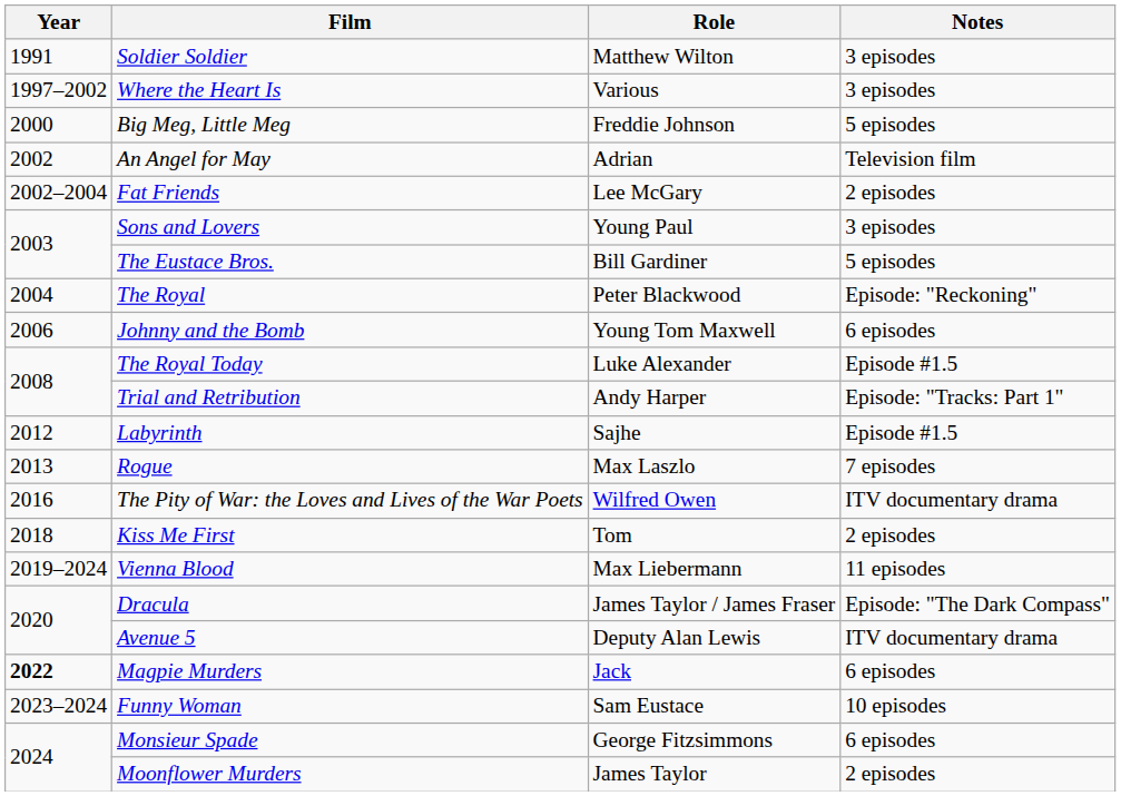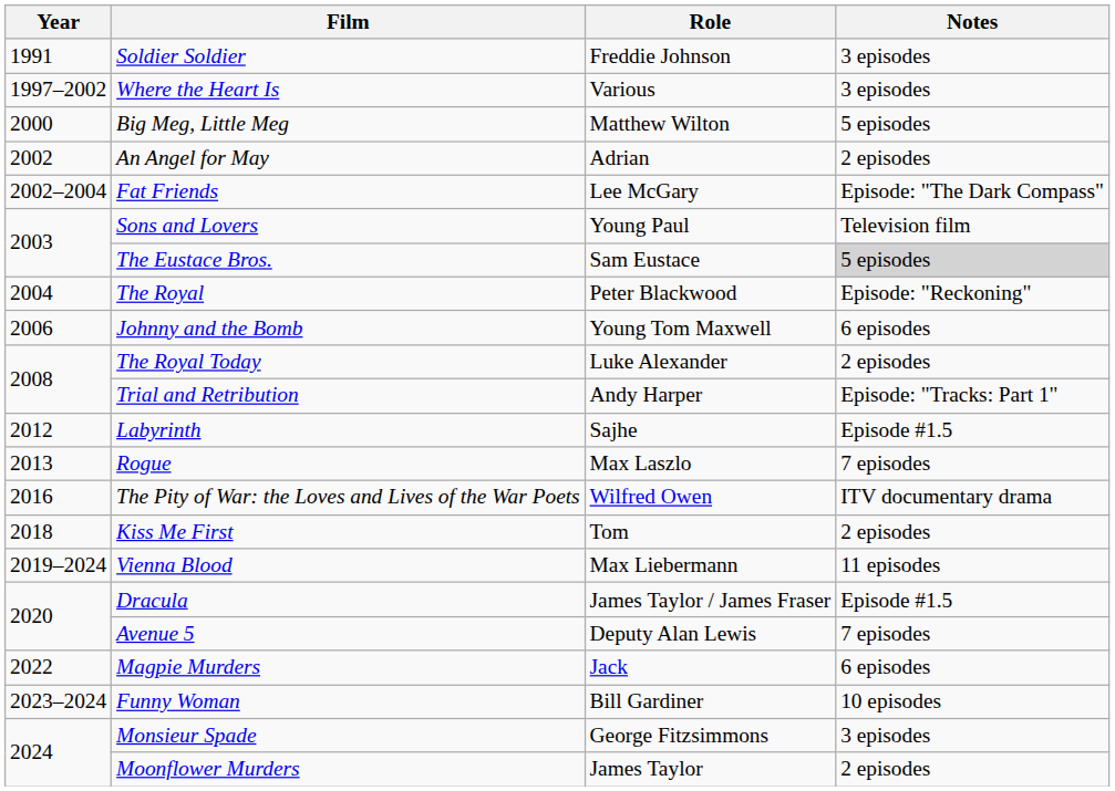 <table class="wikitable">
 <tr>
 <th>Year</th>
 <th>Film</th>
 <th>Role</th>
 <th>Notes</th>
 </tr>
 <tr>
 <td>1991</td>
 <td><em><a href='#'>Soldier Soldier</a></em></td>
-<td>Matthew Wilton</td>
+<td>Freddie Johnson</td>
 <td>3 episodes</td>
 </tr>
 <tr>
 <td>1997–2002</td>
 <td><a href='#'><em>Where the Heart Is</em></a></td>
 <td>Various</td>
 <td>3 episodes</td>
 </tr>
 <tr>
 <td>2000</td>
 <td><em>Big Meg, Little Meg</em></td>
-<td>Freddie Johnson</td>
+<td>Matthew Wilton</td>
 <td>5 episodes</td>
 </tr>
 <tr>
 <td>2002</td>
 <td><em>An Angel for May</em></td>
 <td>Adrian</td>
-<td>Television film</td>
+<td>2 episodes</td>
 </tr>
 <tr>
 <td>2002–2004</td>
 <td><em><a href='#'>Fat Friends</a></em></td>
 <td>Lee McGary</td>
-<td>2 episodes</td>
+<td>Episode: "The Dark Compass"</td>
 </tr>
 <tr>
 <td rowspan="2">2003</td>
 <td><em><a href='#'>Sons and Lovers</a></em></td>
 <td>Young Paul</td>
-<td>3 episodes</td>
+<td>Television film</td>
 </tr>
 <tr>
 <td><em><a href='#'>The Eustace Bros.</a></em></td>
-<td>Bill Gardiner</td>
-<td>5 episodes</td>
+<td>Sam Eustace</td>
+<td style="background: lightgrey;">5 episodes</td>
 </tr>
 <tr>
 <td>2004</td>
 <td><em><a href='#'>The Royal</a></em></td>
 <td>Peter Blackwood</td>
 <td>Episode: "Reckoning"</td>
 </tr>
 <tr>
 <td>2006</td>
 <td><em><a href='#'>Johnny and the Bomb</a></em></td>
 <td>Young Tom Maxwell</td>
 <td>6 episodes</td>
 </tr>
 <tr>
 <td rowspan="2">2008</td>
 <td><em><a href='#'>The Royal Today</a></em></td>
 <td>Luke Alexander</td>
-<td>Episode #1.5</td>
+<td>2 episodes</td>
 </tr>
 <tr>
 <td><em><a href='#'>Trial and Retribution</a></em></td>
 <td>Andy Harper</td>
 <td>Episode: "Tracks: Part 1"</td>
 </tr>
 <tr>
 <td>2012</td>
 <td><a href='#'><em>Labyrinth</em></a></td>
 <td>Sajhe</td>
 <td>Episode #1.5</td>
 </tr>
 <tr>
 <td>2013</td>
 <td><em><a href='#'>Rogue</a></em></td>
 <td>Max Laszlo</td>
 <td>7 episodes</td>
 </tr>
 <tr>
 <td>2016</td>
 <td><em>The Pity of War: the Loves and Lives of the War Poets</em></td>
 <td><a href='#'>Wilfred Owen</a></td>
 <td>ITV documentary drama</td>
 </tr>
 <tr>
 <td>2018</td>
 <td><em><a href='#'>Kiss Me First</a></em></td>
 <td>Tom</td>
 <td>2 episodes</td>
 </tr>
 <tr>
 <td>2019–2024</td>
 <td><em><a href='#'>Vienna Blood</a></em></td>
 <td>Max Liebermann</td>
 <td>11 episodes</td>
 </tr>
 <tr>
 <td rowspan="2">2020</td>
 <td><em><a href='#'>Dracula</a></em></td>
 <td>James Taylor / James Fraser</td>
-<td>Episode: "The Dark Compass"</td>
+<td>Episode #1.5</td>
 </tr>
 <tr>
 <td><em><a href='#'>Avenue 5</a></em></td>
 <td>Deputy Alan Lewis</td>
-<td>ITV documentary drama</td>
+<td>7 episodes</td>
 </tr>
 <tr>
-<td><strong>2022</strong></td>
+<td>2022</td>
 <td><em><a href='#'>Magpie Murders</a></em></td>
 <td><a href='#'>Jack</a></td>
 <td>6 episodes</td>
 </tr>
 <tr>
 <td>2023–2024</td>
 <td><em><a href='#'>Funny Woman</a></em></td>
-<td>Sam Eustace</td>
+<td>Bill Gardiner</td>
 <td>10 episodes</td>
 </tr>
 <tr>
 <td rowspan="2">2024</td>
 <td><em><a href='#'>Monsieur Spade</a></em></td>
 <td>George Fitzsimmons</td>
-<td>6 episodes</td>
+<td>3 episodes</td>
 </tr>
 <tr>
 <td><em><a href='#'>Moonflower Murders</a></em></td>
 <td>James Taylor</td>
 <td>2 episodes</td>
 </tr>
 </table>
